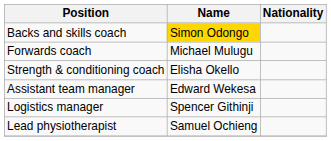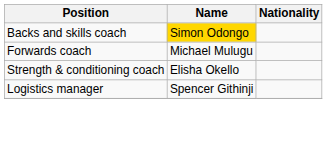 <table class="wikitable">
 <tr>
 <th>Position</th>
 <th>Name</th>
 <th>Nationality</th>
 </tr>
 <tr>
 <td>Backs and skills coach</td>
 <td style="background: gold;">Simon Odongo</td>
 <td></td>
 </tr>
 <tr>
 <td>Forwards coach</td>
 <td>Michael Mulugu</td>
 <td></td>
 </tr>
 <tr>
 <td>Strength & conditioning coach</td>
 <td>Elisha Okello</td>
 <td></td>
 </tr>
 <tr>
-<td>Assistant team manager</td>
-<td>Edward Wekesa</td>
-<td></td>
-</tr>
-<tr>
 <td>Logistics manager</td>
 <td>Spencer Githinji</td>
 <td></td>
 </tr>
 <tr>
-<td>Lead physiotherapist</td>
-<td>Samuel Ochieng</td>
-<td></td>
-</tr>
-<tr>
 </tr>
 </table>
